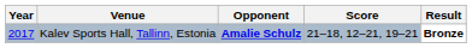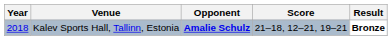 <table class="sortable wikitable" style="font-size: 90%;">
 <tr>
 <th>Year</th>
 <th>Venue</th>
 <th>Opponent</th>
 <th>Score</th>
 <th>Result</th>
 </tr>
 <tr style="background:#AABBCC">
-<td align="center"><a href='#'>2017</a></td>
+<td align="center"><a href='#'>2018</a></td>
 <td align="left">Kalev Sports Hall, <a href='#'>Tallinn</a>, Estonia</td>
 <td align="left"><strong> <a href='#'>Amalie Schulz</a></strong></td>
 <td align="left">21–18, 12–21, 19–21</td>
 <td style="text-align:left; background:white"> <strong>Bronze</strong></td>
 </tr>
 </table>
